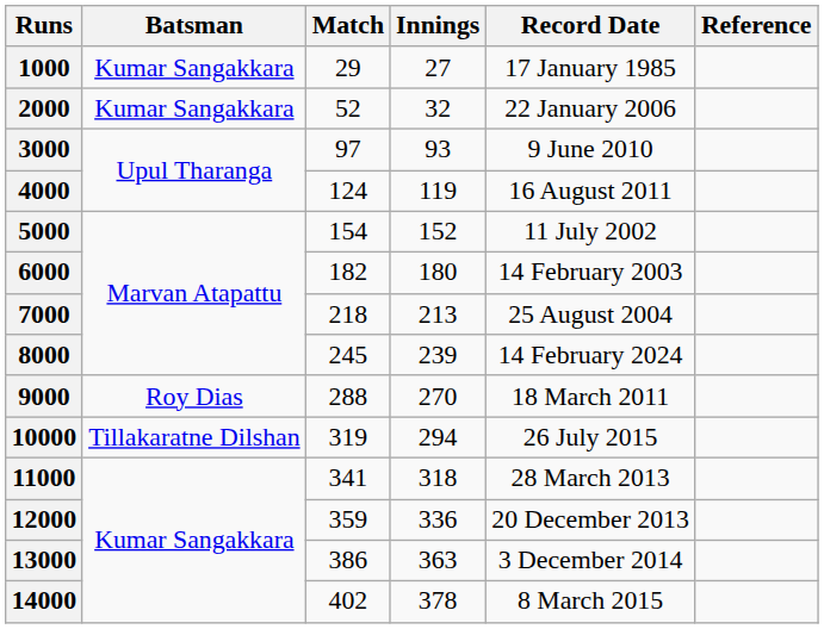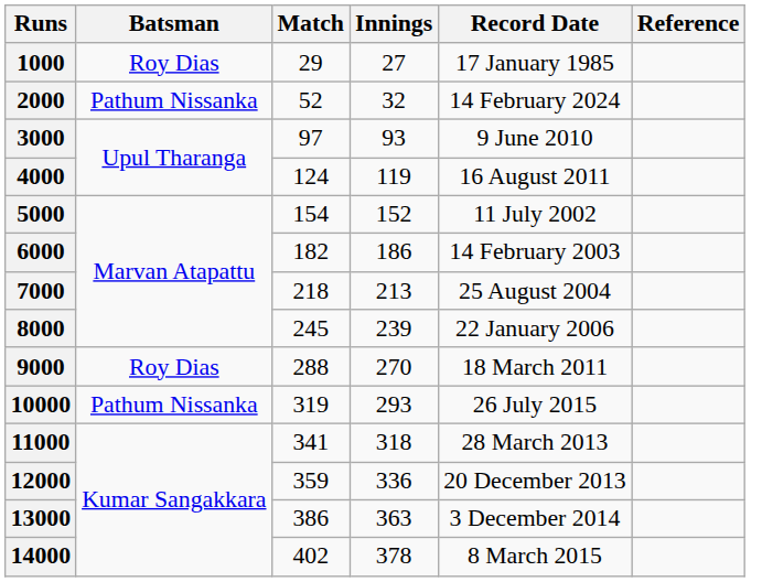 <table class="wikitable plainrowheaders sortable" style="text-align:center;">
 <tr>
 <th scope="col" style="text-align:center;">Runs</th>
 <th scope="col" style="text-align:center;">Batsman</th>
 <th scope="col" style="text-align:center;">Match</th>
 <th scope="col" style="text-align:center;">Innings</th>
 <th scope="col" style="text-align:center;">Record Date</th>
 <th scope="col">Reference</th>
 </tr>
 <tr>
 <th scope=row style="text-align:center;">1000</th>
-<td><a href='#'>Kumar Sangakkara</a></td>
+<td><a href='#'>Roy Dias</a></td>
 <td>29</td>
 <td>27</td>
 <td>17 January 1985</td>
 <td></td>
 </tr>
 <tr>
 <th scope=row style=text-align:center;>2000</th>
-<td><a href='#'>Kumar Sangakkara</a></td>
+<td><a href='#'>Pathum Nissanka</a></td>
 <td>52</td>
 <td>32</td>
-<td>22 January 2006</td>
+<td>14 February 2024</td>
 <td></td>
 </tr>
 <tr>
 <th scope=row style=text-align:center;>3000</th>
 <td rowspan=2><a href='#'>Upul Tharanga</a></td>
 <td>97</td>
 <td>93</td>
 <td>9 June 2010</td>
 <td></td>
 </tr>
 <tr>
 <th scope=row style=text-align:center;>4000</th>
 <td>124</td>
 <td>119</td>
 <td>16 August 2011</td>
 <td></td>
 </tr>
 <tr>
 <th scope=row style=text-align:center;>5000</th>
 <td rowspan=4><a href='#'>Marvan Atapattu</a></td>
 <td>154</td>
 <td>152</td>
 <td>11 July 2002</td>
 <td></td>
 </tr>
 <tr>
 <th scope=row style=text-align:center;>6000</th>
 <td>182</td>
-<td>180</td>
+<td>186</td>
 <td>14 February 2003 </td>
 <td></td>
 </tr>
 <tr>
 <th scope=row style=text-align:center;>7000</th>
 <td>218</td>
 <td>213</td>
 <td>25 August 2004</td>
 <td></td>
 </tr>
 <tr>
 <th scope=row style=text-align:center;>8000</th>
 <td>245</td>
 <td>239</td>
-<td>14 February 2024</td>
+<td>22 January 2006</td>
 <td></td>
 </tr>
 <tr>
 <th scope=row style=text-align:center;>9000</th>
 <td><a href='#'>Roy Dias</a></td>
 <td>288</td>
 <td>270</td>
 <td>18 March 2011 </td>
 <td></td>
 </tr>
 <tr>
 <th scope=row style=text-align:center;>10000</th>
-<td><a href='#'>Tillakaratne Dilshan</a></td>
+<td><a href='#'>Pathum Nissanka</a></td>
 <td>319</td>
-<td>294</td>
+<td>293</td>
 <td>26 July 2015</td>
 <td></td>
 </tr>
 <tr>
 <th scope=row style=text-align:center;>11000</th>
 <td rowspan=4><a href='#'>Kumar Sangakkara</a></td>
 <td>341</td>
 <td>318</td>
 <td>28 March 2013</td>
 <td></td>
 </tr>
 <tr>
 <th scope=row style=text-align:center;>12000</th>
 <td>359</td>
 <td>336</td>
 <td>20 December 2013</td>
 <td></td>
 </tr>
 <tr>
 <th scope=row style=text-align:center;>13000</th>
 <td>386</td>
 <td>363</td>
 <td>3 December 2014</td>
 <td></td>
 </tr>
 <tr>
 <th scope=row style=text-align:center;>14000</th>
 <td>402</td>
 <td>378</td>
 <td>8 March 2015 </td>
 <td></td>
 </tr>
 </table>
